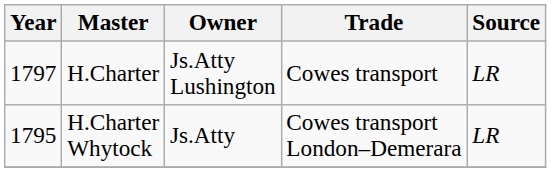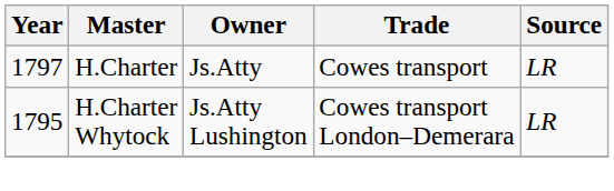 <table class=" wikitable">
 <tr>
 <th>Year</th>
 <th>Master</th>
 <th>Owner</th>
 <th>Trade</th>
 <th>Source</th>
 </tr>
 <tr>
 <td>1797</td>
 <td>H.Charter</td>
-<td>Js.Atty<br>Lushington</td>
+<td>Js.Atty</td>
 <td>Cowes transport</td>
 <td><em>LR</em></td>
 </tr>
 <tr>
 <td>1795</td>
 <td>H.Charter<br>Whytock</td>
-<td>Js.Atty</td>
+<td>Js.Atty<br>Lushington</td>
 <td>Cowes transport<br>London–Demerara</td>
 <td><em>LR</em></td>
 </tr>
 <tr>
 </tr>
 </table>
